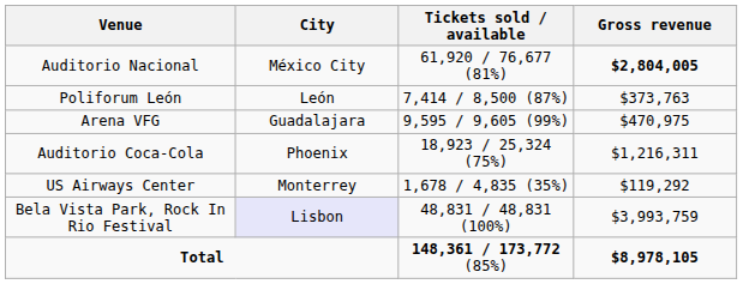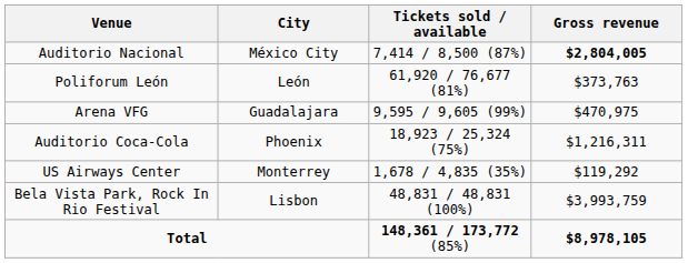 <table class="wikitable" style="text-align:center;">
 <tr>
 <th width="200">Venue</th>
 <th width="140">City</th>
 <th width="150">Tickets sold / available</th>
 <th width="140">Gross revenue</th>
 </tr>
 <tr>
 <td>Auditorio Nacional</td>
 <td>México City</td>
-<td>61,920 / 76,677 (81%)</td>
+<td>7,414 / 8,500 (87%)</td>
 <td><strong>$2,804,005 </strong></td>
 </tr>
 <tr>
 <td>Poliforum León</td>
 <td>León</td>
-<td>7,414 / 8,500 (87%)</td>
+<td>61,920 / 76,677 (81%)</td>
 <td>$373,763</td>
 </tr>
 <tr>
 <td>Arena VFG</td>
 <td>Guadalajara</td>
 <td>9,595  / 9,605 (99%)</td>
 <td>$470,975</td>
 </tr>
 <tr>
 <td>Auditorio Coca-Cola</td>
 <td>Phoenix</td>
 <td>18,923 / 25,324 (75%)</td>
 <td>$1,216,311</td>
 </tr>
 <tr>
 <td>US Airways Center</td>
 <td>Monterrey</td>
 <td>1,678 / 4,835 (35%)</td>
 <td>$119,292 </td>
 </tr>
 <tr>
 <td>Bela Vista Park, Rock In Rio Festival</td>
-<td style="background: lavender;">Lisbon</td>
+<td>Lisbon</td>
 <td>48,831 / 48,831 (100%)</td>
 <td>$3,993,759 </td>
 </tr>
 <tr>
 <td colspan="2"><strong>Total</strong></td>
 <td><strong>148,361 / 173,772</strong> (85%)</td>
 <td><strong>$8,978,105</strong></td>
 </tr>
 </table>
